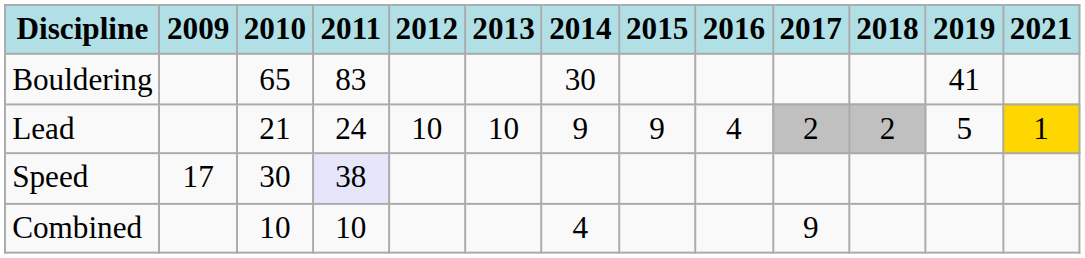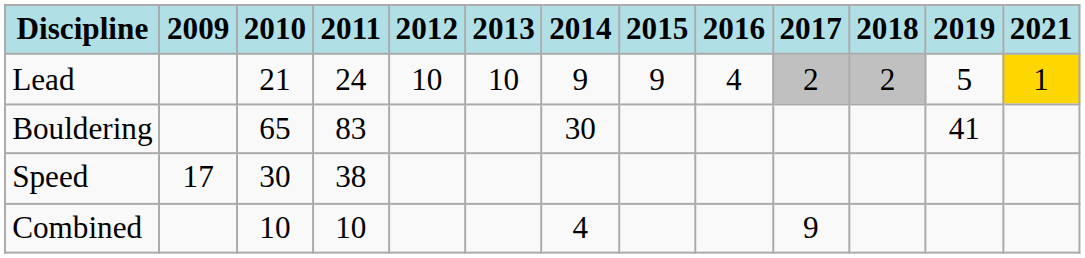 <table class="wikitable" style="text-align: center">
 <tr>
 <th style="background: #b0e0e6">Discipline</th>
 <th style="background: #b0e0e6">2009</th>
 <th style="background: #b0e0e6">2010</th>
 <th style="background: #b0e0e6">2011</th>
 <th style="background: #b0e0e6">2012</th>
 <th style="background: #b0e0e6">2013</th>
 <th style="background: #b0e0e6">2014</th>
 <th style="background: #b0e0e6">2015</th>
 <th style="background: #b0e0e6">2016</th>
 <th style="background: #b0e0e6">2017</th>
 <th style="background: #b0e0e6">2018</th>
 <th style="background: #b0e0e6">2019</th>
 <th style="background: #b0e0e6">2021</th>
 </tr>
 <tr>
+<td align="left">Lead</td>
+<td></td>
+<td>21</td>
+<td>24</td>
+<td>10</td>
+<td>10</td>
+<td>9</td>
+<td>9</td>
+<td>4</td>
+<td style="background: silver;">2</td>
+<td style="background: silver;">2</td>
+<td>5</td>
+<td style="background: gold;">1</td>
+</tr>
+<tr>
 <td align="left">Bouldering</td>
 <td></td>
 <td>65</td>
 <td>83</td>
 <td></td>
 <td></td>
 <td>30</td>
 <td></td>
 <td></td>
 <td></td>
 <td></td>
 <td>41</td>
 <td></td>
 </tr>
 <tr>
-<td align="left">Lead</td>
-<td></td>
-<td>21</td>
-<td>24</td>
-<td>10</td>
-<td>10</td>
-<td>9</td>
-<td>9</td>
-<td>4</td>
-<td style="background: silver;">2</td>
-<td style="background: silver;">2</td>
-<td>5</td>
-<td style="background: gold;">1</td>
-</tr>
-<tr>
 <td align="left">Speed</td>
 <td>17</td>
 <td>30</td>
-<td style="background: lavender;">38</td>
+<td>38</td>
 <td></td>
 <td></td>
 <td></td>
 <td></td>
 <td></td>
 <td></td>
 <td></td>
 <td></td>
 <td></td>
 </tr>
 <tr>
 <td align="left">Combined</td>
 <td></td>
 <td>10</td>
 <td>10</td>
 <td></td>
 <td></td>
 <td>4</td>
 <td></td>
 <td></td>
 <td>9</td>
 <td></td>
 <td></td>
 <td></td>
 </tr>
 </table>
